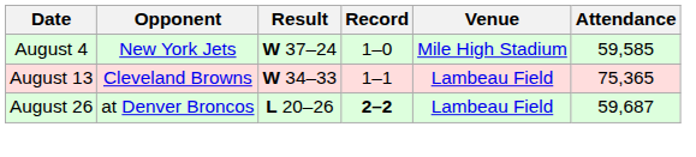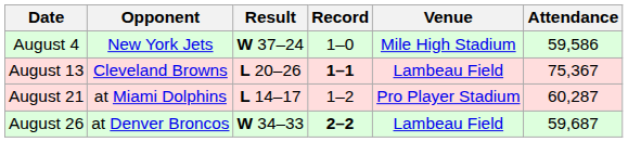 <table class="wikitable" style="text-align:center">
 <tr>
 <th>Date</th>
 <th>Opponent</th>
 <th>Result</th>
 <th>Record</th>
 <th>Venue</th>
 <th>Attendance</th>
 </tr>
 <tr style="background:#dfd">
 <td>August 4</td>
 <td><a href='#'>New York Jets</a></td>
 <td><strong>W</strong> 37–24</td>
 <td>1–0</td>
 <td><a href='#'>Mile High Stadium</a></td>
-<td>59,585</td>
+<td>59,586</td>
 </tr>
 <tr style="background:#fdd">
 <td>August 13</td>
 <td><a href='#'>Cleveland Browns</a></td>
-<td><strong>W</strong> 34–33</td>
-<td>1–1</td>
+<td><strong>L</strong> 20–26</td>
+<td><strong>1–1</strong></td>
 <td><a href='#'>Lambeau Field</a></td>
-<td>75,365</td>
+<td>75,367</td>
+</tr>
+<tr style="background:#fdd">
+<td>August 21</td>
+<td>at <a href='#'>Miami Dolphins</a></td>
+<td><strong>L</strong> 14–17</td>
+<td>1–2</td>
+<td><a href='#'>Pro Player Stadium</a></td>
+<td>60,287</td>
 </tr>
 <tr style="background:#dfd">
 <td>August 26</td>
 <td>at <a href='#'>Denver Broncos</a></td>
-<td><strong>L</strong> 20–26</td>
+<td><strong>W</strong> 34–33</td>
 <td><strong>2–2</strong></td>
 <td><a href='#'>Lambeau Field</a></td>
 <td>59,687</td>
 </tr>
 </table>
